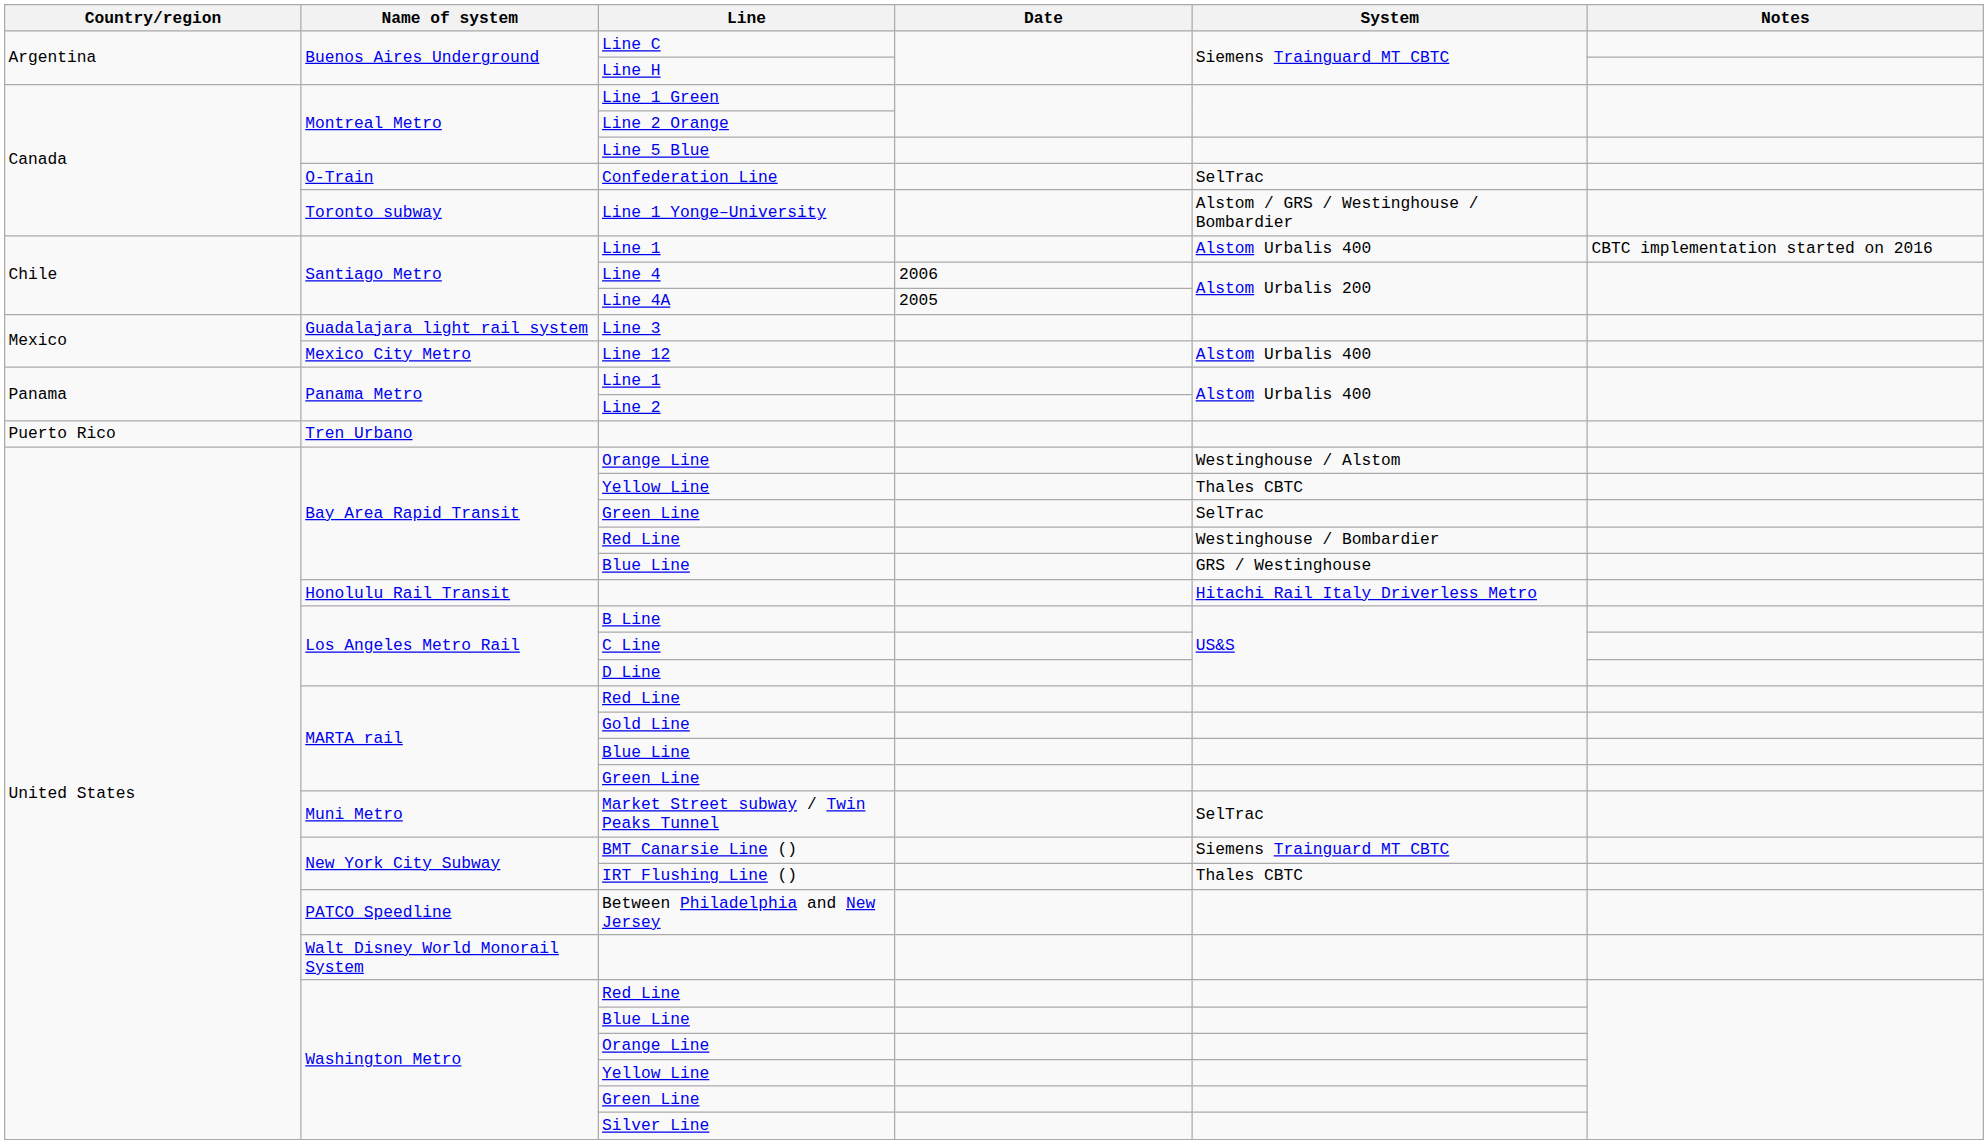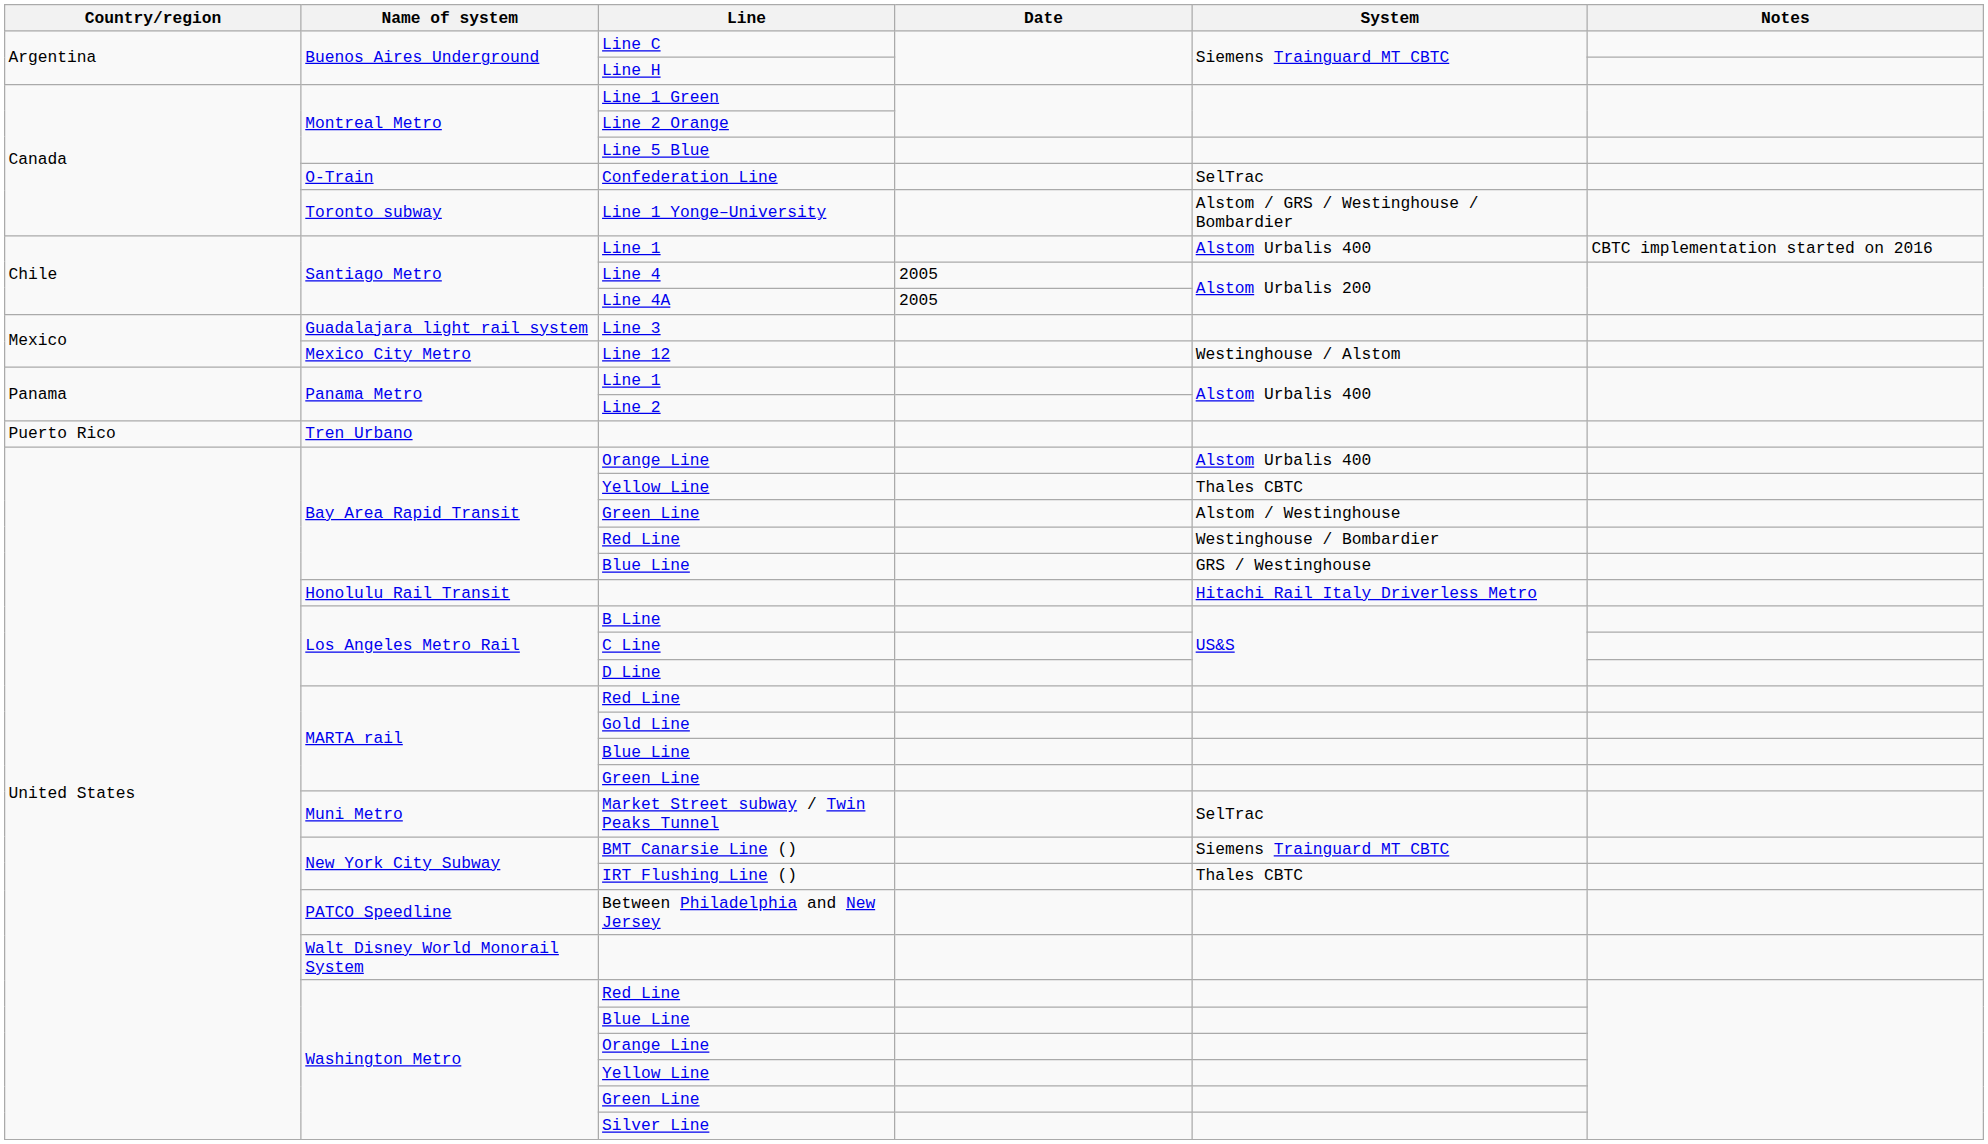 <table class="wikitable sortable" style="width:100%">
 <tr>
 <th style="width:15%">Country/region</th>
 <th style="width:15%">Name of system</th>
 <th style="width:15%">Line</th>
 <th style="width:15%">Date</th>
 <th style="width:20%">System</th>
 <th style="width:20%">Notes</th>
 </tr>
 <tr>
 <td rowspan="2"> Argentina</td>
 <td rowspan="2"><a href='#'>Buenos Aires Underground</a></td>
 <td><a href='#'>Line C</a></td>
 <td rowspan="2"></td>
 <td rowspan="2">Siemens <a href='#'>Trainguard MT CBTC</a></td>
 <td></td>
 </tr>
 <tr>
 <td><a href='#'>Line H</a></td>
 <td></td>
 </tr>
 <tr>
 <td rowspan="5"> Canada</td>
 <td rowspan="3"><a href='#'>Montreal Metro</a></td>
 <td><a href='#'>Line 1 Green</a></td>
 <td rowspan="2"></td>
 <td rowspan="2"></td>
 <td rowspan="2"></td>
 </tr>
 <tr>
 <td><a href='#'>Line 2 Orange</a></td>
 </tr>
 <tr>
 <td><a href='#'>Line 5 Blue</a></td>
 <td></td>
 <td></td>
 <td></td>
 </tr>
 <tr>
 <td><a href='#'>O-Train</a></td>
 <td><a href='#'>Confederation Line</a></td>
 <td></td>
 <td>SelTrac</td>
 <td></td>
 </tr>
 <tr>
 <td><a href='#'>Toronto subway</a></td>
 <td><a href='#'>Line 1 Yonge–University</a></td>
 <td></td>
 <td>Alstom / GRS / Westinghouse / Bombardier</td>
 <td></td>
 </tr>
 <tr>
 <td rowspan="3"> Chile</td>
 <td rowspan="3"><a href='#'>Santiago Metro</a></td>
 <td><a href='#'>Line 1</a></td>
 <td></td>
 <td><a href='#'>Alstom</a> Urbalis 400</td>
 <td>CBTC implementation started on 2016</td>
 </tr>
 <tr>
 <td><a href='#'>Line 4</a></td>
-<td>2006</td>
+<td>2005</td>
 <td rowspan="2"><a href='#'>Alstom</a> Urbalis 200</td>
 <td rowspan="2"></td>
 </tr>
 <tr>
 <td><a href='#'>Line 4A</a></td>
 <td>2005</td>
 </tr>
 <tr>
 <td rowspan="2"> Mexico</td>
 <td><a href='#'>Guadalajara light rail system</a></td>
 <td><a href='#'>Line 3</a></td>
 <td></td>
 <td></td>
 <td></td>
 </tr>
 <tr>
 <td><a href='#'>Mexico City Metro</a></td>
 <td><a href='#'>Line 12</a></td>
 <td></td>
-<td><a href='#'>Alstom</a> Urbalis 400</td>
+<td>Westinghouse / Alstom</td>
 <td></td>
 </tr>
 <tr>
 <td rowspan="2"> Panama</td>
 <td rowspan="2"><a href='#'>Panama Metro</a></td>
 <td><a href='#'>Line 1</a></td>
 <td></td>
 <td rowspan="2"><a href='#'>Alstom</a> Urbalis 400</td>
 <td rowspan="2"></td>
 </tr>
 <tr>
 <td><a href='#'>Line 2</a></td>
 <td></td>
 </tr>
 <tr>
 <td> Puerto Rico</td>
 <td><a href='#'>Tren Urbano</a></td>
 <td></td>
 <td></td>
 <td></td>
 <td></td>
 </tr>
 <tr>
 <td rowspan="24"> United States</td>
 <td rowspan="5"><a href='#'>Bay Area Rapid Transit</a></td>
 <td><a href='#'>Orange Line</a></td>
 <td></td>
-<td>Westinghouse / Alstom</td>
+<td><a href='#'>Alstom</a> Urbalis 400</td>
 <td></td>
 </tr>
 <tr>
 <td><a href='#'>Yellow Line</a></td>
 <td></td>
 <td>Thales CBTC</td>
 <td></td>
 </tr>
 <tr>
 <td><a href='#'>Green Line</a></td>
 <td></td>
-<td>SelTrac</td>
+<td>Alstom / Westinghouse</td>
 <td></td>
 </tr>
 <tr>
 <td><a href='#'>Red Line</a></td>
 <td></td>
 <td>Westinghouse / Bombardier</td>
 <td></td>
 </tr>
 <tr>
 <td><a href='#'>Blue Line</a></td>
 <td></td>
 <td>GRS / Westinghouse</td>
 <td></td>
 </tr>
 <tr>
 <td><a href='#'>Honolulu Rail Transit</a></td>
 <td></td>
 <td></td>
 <td><a href='#'>Hitachi Rail Italy Driverless Metro</a></td>
 <td></td>
 </tr>
 <tr>
 <td rowspan="3"><a href='#'>Los Angeles Metro Rail</a></td>
 <td><a href='#'>B Line</a></td>
 <td></td>
 <td rowspan="3"><a href='#'>US&S</a></td>
 <td></td>
 </tr>
 <tr>
 <td><a href='#'>C Line</a></td>
 <td></td>
 <td></td>
 </tr>
 <tr>
 <td><a href='#'>D Line</a></td>
 <td></td>
 <td></td>
 </tr>
 <tr>
 <td rowspan="4"><a href='#'>MARTA rail</a></td>
 <td><a href='#'>Red Line</a></td>
 <td></td>
 <td></td>
 <td></td>
 </tr>
 <tr>
 <td><a href='#'>Gold Line</a></td>
 <td></td>
 <td></td>
 <td></td>
 </tr>
 <tr>
 <td><a href='#'>Blue Line</a></td>
 <td></td>
 <td></td>
 <td></td>
 </tr>
 <tr>
 <td><a href='#'>Green Line</a></td>
 <td></td>
 <td></td>
 <td></td>
 </tr>
 <tr>
 <td><a href='#'>Muni Metro</a></td>
 <td><a href='#'>Market Street subway</a> / <a href='#'>Twin Peaks Tunnel</a></td>
 <td></td>
 <td>SelTrac</td>
 <td></td>
 </tr>
 <tr>
 <td rowspan="2"><a href='#'>New York City Subway</a></td>
 <td><a href='#'>BMT Canarsie Line</a> ()</td>
 <td></td>
 <td>Siemens <a href='#'>Trainguard MT CBTC</a></td>
 <td></td>
 </tr>
 <tr>
 <td><a href='#'>IRT Flushing Line</a> ()</td>
 <td></td>
 <td>Thales CBTC</td>
 <td></td>
 </tr>
 <tr>
 <td><a href='#'>PATCO Speedline</a></td>
 <td>Between <a href='#'>Philadelphia</a> and <a href='#'>New Jersey</a></td>
 <td></td>
 <td></td>
 <td></td>
 </tr>
 <tr>
 <td><a href='#'>Walt Disney World Monorail System</a></td>
 <td></td>
 <td></td>
 <td></td>
 <td></td>
 </tr>
 <tr>
 <td rowspan="6"><a href='#'>Washington Metro</a></td>
 <td><a href='#'>Red Line</a></td>
 <td></td>
 <td></td>
 <td rowspan="6"></td>
 </tr>
 <tr>
 <td><a href='#'>Blue Line</a></td>
 <td></td>
 <td></td>
 </tr>
 <tr>
 <td><a href='#'>Orange Line</a></td>
 <td></td>
 <td></td>
 </tr>
 <tr>
 <td><a href='#'>Yellow Line</a></td>
 <td></td>
 <td></td>
 </tr>
 <tr>
 <td><a href='#'>Green Line</a></td>
 <td></td>
 <td></td>
 </tr>
 <tr>
 <td><a href='#'>Silver Line</a></td>
 <td></td>
 <td></td>
 </tr>
 <tr>
 </tr>
 </table>
